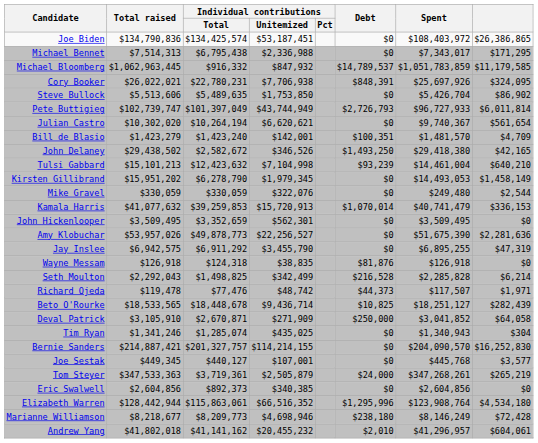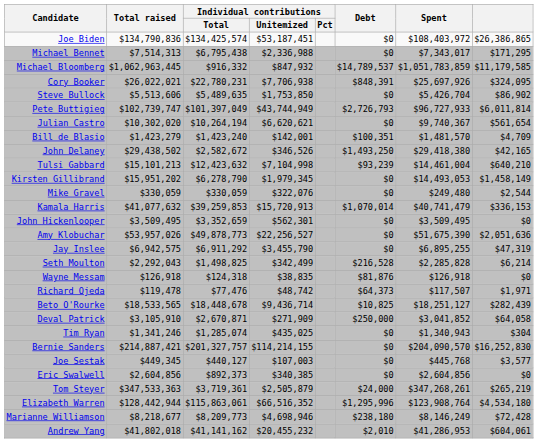 <table class="wikitable sortable" style=margin:auto;text-align:right>
 <tr>
 <th rowspan=2>Candidate</th>
 <th data-sort-type=currency rowspan=2>Total raised</th>
 <th colspan=3>Individual contributions</th>
 <th data-sort-type=currency rowspan=2>Debt</th>
 <th data-sort-type=currency rowspan=2>Spent</th>
 <th data-sort-type=currency rowspan=2></th>
 </tr>
 <tr>
 <th data-sort-type=currency>Total</th>
 <th data-sort-type=currency>Unitemized</th>
 <th data-sort-type=number>Pct</th>
 </tr>
 <tr>
 <td><a href='#'>Joe Biden</a></td>
 <td>$134,790,836</td>
 <td>$134,425,574</td>
 <td>$53,187,451</td>
 <td></td>
 <td>$0</td>
 <td>$108,403,972</td>
 <td>$26,386,865</td>
 </tr>
 <tr style=background:silver>
 <td><a href='#'>Michael Bennet</a></td>
 <td>$7,514,313</td>
 <td>$6,795,438</td>
 <td>$2,336,988</td>
 <td></td>
 <td>$0</td>
 <td>$7,343,017</td>
 <td>$171,295</td>
 </tr>
 <tr style=background:silver>
 <td><a href='#'>Michael Bloomberg</a></td>
 <td>$1,062,963,445</td>
 <td>$916,332</td>
 <td>$847,932</td>
 <td></td>
 <td>$14,789,537</td>
 <td>$1,051,783,859</td>
 <td>$11,179,585</td>
 </tr>
 <tr style=background:silver>
 <td><a href='#'>Cory Booker</a></td>
 <td>$26,022,021</td>
 <td>$22,780,231</td>
 <td>$7,706,938</td>
 <td></td>
 <td>$848,391</td>
 <td>$25,697,926</td>
 <td>$324,095</td>
 </tr>
 <tr style=background:silver>
 <td><a href='#'>Steve Bullock</a></td>
 <td>$5,513,606</td>
 <td>$5,489,635</td>
 <td>$1,753,850</td>
 <td></td>
 <td>$0</td>
 <td>$5,426,704</td>
 <td>$86,902</td>
 </tr>
 <tr style=background:silver>
 <td><a href='#'>Pete Buttigieg</a></td>
 <td>$102,739,747</td>
 <td>$101,397,049</td>
 <td>$43,744,949</td>
 <td></td>
 <td>$2,726,793</td>
 <td>$96,727,933</td>
 <td>$6,011,814</td>
 </tr>
 <tr style=background:silver>
 <td><a href='#'>Julian Castro</a></td>
 <td>$10,302,020</td>
 <td>$10,264,194</td>
 <td>$6,620,621</td>
 <td></td>
 <td>$0</td>
 <td>$9,740,367</td>
 <td>$561,654</td>
 </tr>
 <tr style=background:silver>
 <td><a href='#'>Bill de Blasio</a></td>
 <td>$1,423,279</td>
 <td>$1,423,240</td>
 <td>$142,001</td>
 <td></td>
 <td>$100,351</td>
 <td>$1,481,570</td>
 <td>$4,709</td>
 </tr>
 <tr style=background:silver>
 <td><a href='#'>John Delaney</a></td>
 <td>$29,438,502</td>
 <td>$2,582,672</td>
 <td>$346,526</td>
 <td></td>
 <td>$1,493,250</td>
 <td>$29,418,380</td>
 <td>$42,165</td>
 </tr>
 <tr style=background:silver>
 <td><a href='#'>Tulsi Gabbard</a></td>
 <td>$15,101,213</td>
 <td>$12,423,632</td>
 <td>$7,104,998</td>
 <td></td>
 <td>$93,239</td>
 <td>$14,461,004</td>
 <td>$640,210</td>
 </tr>
 <tr style=background:silver>
 <td><a href='#'>Kirsten Gillibrand</a></td>
 <td>$15,951,202</td>
 <td>$6,278,790</td>
 <td>$1,979,345</td>
 <td></td>
 <td>$0</td>
 <td>$14,493,053</td>
 <td>$1,458,149</td>
 </tr>
 <tr style=background:silver>
 <td><a href='#'>Mike Gravel</a></td>
 <td>$330,059</td>
 <td>$330,059</td>
 <td>$322,076</td>
 <td></td>
 <td>$0</td>
 <td>$249,480</td>
 <td>$2,544</td>
 </tr>
 <tr style=background:silver>
 <td><a href='#'>Kamala Harris</a></td>
 <td>$41,077,632</td>
 <td>$39,259,853</td>
 <td>$15,720,913</td>
 <td></td>
 <td>$1,070,014</td>
 <td>$40,741,479</td>
 <td>$336,153</td>
 </tr>
 <tr style=background:silver>
 <td><a href='#'>John Hickenlooper</a></td>
 <td>$3,509,495</td>
 <td>$3,352,659</td>
 <td>$562,301</td>
 <td></td>
 <td>$0</td>
 <td>$3,509,495</td>
 <td>$0</td>
 </tr>
 <tr style=background:silver>
 <td><a href='#'>Amy Klobuchar</a></td>
 <td>$53,957,026</td>
 <td>$49,878,773</td>
 <td>$22,256,527</td>
 <td></td>
 <td>$0</td>
 <td>$51,675,390</td>
-<td>$2,281,636</td>
+<td>$2,051,636</td>
 </tr>
 <tr style=background:silver>
 <td><a href='#'>Jay Inslee</a></td>
 <td>$6,942,575</td>
 <td>$6,911,292</td>
 <td>$3,455,790</td>
 <td></td>
 <td>$0</td>
 <td>$6,895,255</td>
 <td>$47,319</td>
 </tr>
 <tr style=background:silver>
+<td><a href='#'>Seth Moulton</a></td>
+<td>$2,292,043</td>
+<td>$1,498,825</td>
+<td>$342,499</td>
+<td></td>
+<td>$216,528</td>
+<td>$2,285,828</td>
+<td>$6,214</td>
+</tr>
+<tr style=background:silver>
 <td><a href='#'>Wayne Messam</a></td>
 <td>$126,918</td>
 <td>$124,318</td>
 <td>$38,835</td>
 <td></td>
 <td>$81,876</td>
 <td>$126,918</td>
 <td>$0</td>
 </tr>
 <tr style=background:silver>
-<td><a href='#'>Seth Moulton</a></td>
-<td>$2,292,043</td>
-<td>$1,498,825</td>
-<td>$342,499</td>
-<td></td>
-<td>$216,528</td>
-<td>$2,285,828</td>
-<td>$6,214</td>
-</tr>
-<tr style=background:silver>
 <td><a href='#'>Richard Ojeda</a></td>
 <td>$119,478</td>
 <td>$77,476</td>
 <td>$48,742</td>
 <td></td>
-<td>$44,373</td>
+<td>$64,373</td>
 <td>$117,507</td>
 <td>$1,971</td>
 </tr>
 <tr style=background:silver>
 <td><a href='#'>Beto O'Rourke</a></td>
 <td>$18,533,565</td>
 <td>$18,448,678</td>
 <td>$9,436,714</td>
 <td></td>
 <td>$10,825</td>
 <td>$18,251,127</td>
 <td>$282,439</td>
 </tr>
 <tr style=background:silver>
 <td><a href='#'>Deval Patrick</a></td>
 <td>$3,105,910</td>
 <td>$2,670,871</td>
 <td>$271,909</td>
 <td></td>
 <td>$250,000</td>
 <td>$3,041,852</td>
 <td>$64,058</td>
 </tr>
 <tr style=background:silver>
 <td><a href='#'>Tim Ryan</a></td>
 <td>$1,341,246</td>
 <td>$1,285,074</td>
 <td>$435,025</td>
 <td></td>
 <td>$0</td>
 <td>$1,340,943</td>
 <td>$304</td>
 </tr>
 <tr style=background:silver>
 <td><a href='#'>Bernie Sanders</a></td>
 <td>$214,887,421</td>
 <td>$201,327,757</td>
 <td>$114,214,155</td>
 <td></td>
 <td>$0</td>
 <td>$204,090,570</td>
 <td>$16,252,830</td>
 </tr>
 <tr style=background:silver>
 <td><a href='#'>Joe Sestak</a></td>
 <td>$449,345</td>
 <td>$440,127</td>
-<td>$107,001</td>
+<td>$107,003</td>
 <td></td>
 <td>$0</td>
 <td>$445,768</td>
 <td>$3,577</td>
+</tr>
+<tr style=background:silver>
+<td><a href='#'>Eric Swalwell</a></td>
+<td>$2,604,856</td>
+<td>$892,373</td>
+<td>$340,385</td>
+<td></td>
+<td>$0</td>
+<td>$2,604,856</td>
+<td>$0</td>
 </tr>
 <tr style=background:silver>
 <td><a href='#'>Tom Steyer</a></td>
 <td>$347,533,363</td>
 <td>$3,719,361</td>
 <td>$2,505,879</td>
 <td></td>
 <td>$24,000</td>
 <td>$347,268,261</td>
 <td>$265,219</td>
-</tr>
-<tr style=background:silver>
-<td><a href='#'>Eric Swalwell</a></td>
-<td>$2,604,856</td>
-<td>$892,373</td>
-<td>$340,385</td>
-<td></td>
-<td>$0</td>
-<td>$2,604,856</td>
-<td>$0</td>
 </tr>
 <tr style=background:silver>
 <td><a href='#'>Elizabeth Warren</a></td>
 <td>$128,442,944</td>
 <td>$115,863,061</td>
 <td>$66,516,352</td>
 <td></td>
 <td>$1,295,996</td>
 <td>$123,908,764</td>
 <td>$4,534,180</td>
 </tr>
 <tr style=background:silver>
 <td><a href='#'>Marianne Williamson</a></td>
 <td>$8,218,677</td>
 <td>$8,209,773</td>
 <td>$4,698,946</td>
 <td></td>
 <td>$238,180</td>
 <td>$8,146,249</td>
 <td>$72,428</td>
 </tr>
 <tr style=background:silver>
 <td><a href='#'>Andrew Yang</a></td>
 <td>$41,802,018</td>
 <td>$41,141,162</td>
 <td>$20,455,232</td>
 <td></td>
 <td>$2,010</td>
-<td>$41,296,957</td>
+<td>$41,286,953</td>
 <td>$604,061</td>
 </tr>
 <tr style=background:silver>
 </tr>
 </table>
